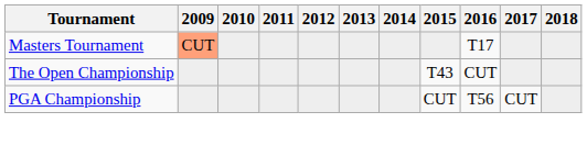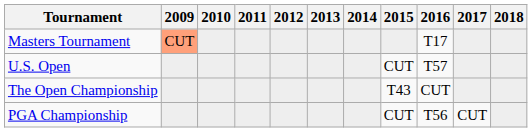 <table class="wikitable" style="font-size:95%;text-align:center;">
 <tr>
 <th>Tournament</th>
 <th>2009</th>
 <th>2010</th>
 <th>2011</th>
 <th>2012</th>
 <th>2013</th>
 <th>2014</th>
 <th>2015</th>
 <th>2016</th>
 <th>2017</th>
 <th>2018</th>
 </tr>
 <tr>
 <td align=left><a href='#'>Masters Tournament</a></td>
 <td style="background: lightsalmon;">CUT</td>
 <td style="background:#eeeeee;"></td>
 <td style="background:#eeeeee;"></td>
 <td style="background:#eeeeee;"></td>
 <td style="background:#eeeeee;"></td>
 <td style="background:#eeeeee;"></td>
 <td style="background:#eeeeee;"></td>
 <td>T17</td>
+<td style="background:#eeeeee;"></td>
+<td style="background:#eeeeee;"></td>
+</tr>
+<tr>
+<td align=left><a href='#'>U.S. Open</a></td>
+<td style="background:#eeeeee;"></td>
+<td style="background:#eeeeee;"></td>
+<td style="background:#eeeeee;"></td>
+<td style="background:#eeeeee;"></td>
+<td style="background:#eeeeee;"></td>
+<td style="background:#eeeeee;"></td>
+<td>CUT</td>
+<td>T57</td>
 <td style="background:#eeeeee;"></td>
 <td style="background:#eeeeee;"></td>
 </tr>
 <tr>
 <td align=left><a href='#'>The Open Championship</a></td>
 <td style="background:#eeeeee;"></td>
 <td style="background:#eeeeee;"></td>
 <td style="background:#eeeeee;"></td>
 <td style="background:#eeeeee;"></td>
 <td style="background:#eeeeee;"></td>
 <td style="background:#eeeeee;"></td>
 <td>T43</td>
 <td>CUT</td>
 <td style="background:#eeeeee;"></td>
 <td style="background:#eeeeee;"></td>
 </tr>
 <tr>
 <td align=left><a href='#'>PGA Championship</a></td>
 <td style="background:#eeeeee;"></td>
 <td style="background:#eeeeee;"></td>
 <td style="background:#eeeeee;"></td>
 <td style="background:#eeeeee;"></td>
 <td style="background:#eeeeee;"></td>
 <td style="background:#eeeeee;"></td>
 <td>CUT</td>
 <td>T56</td>
 <td>CUT</td>
 <td style="background:#eeeeee;"></td>
 </tr>
 </table>
